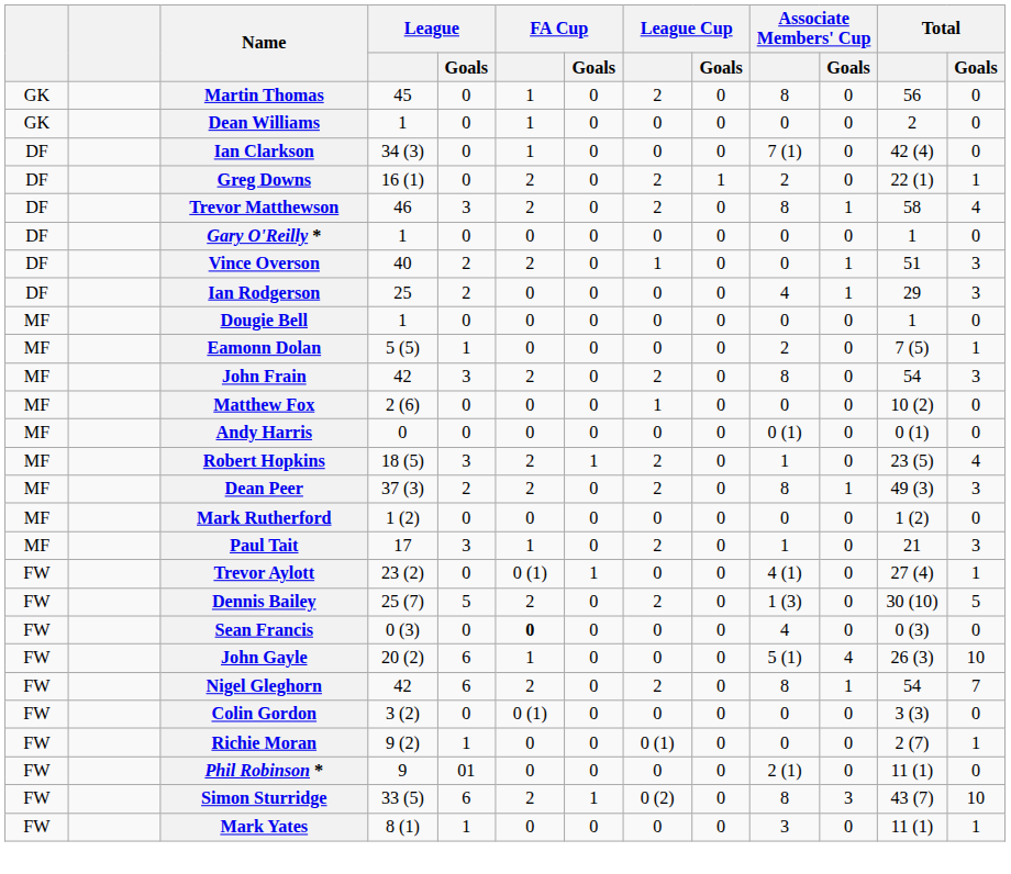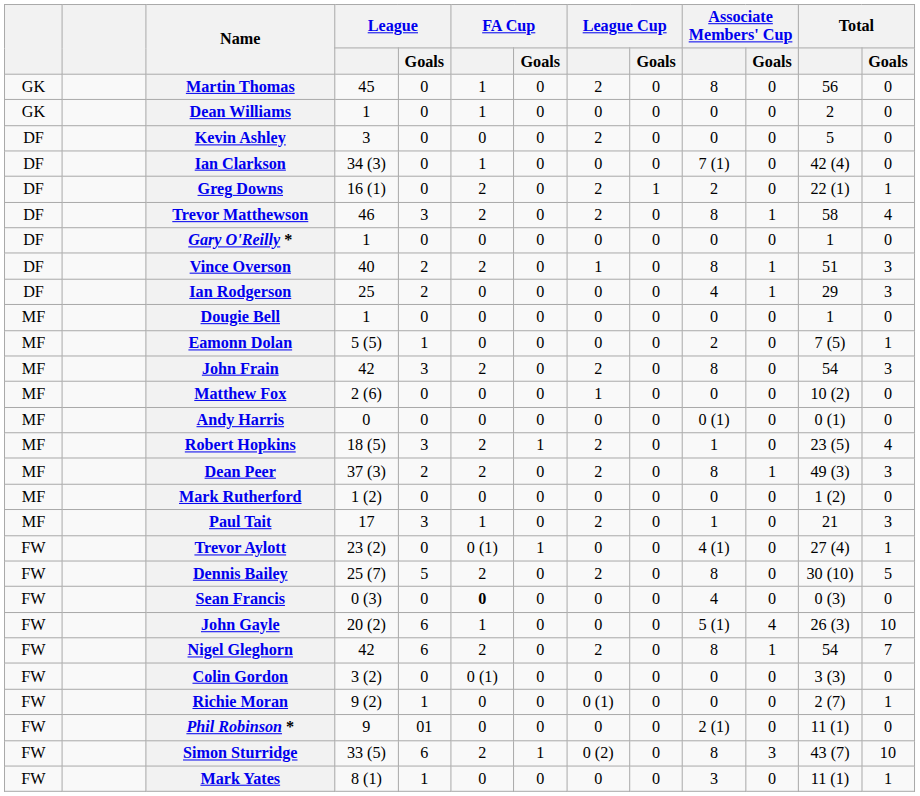 <table class="wikitable plainrowheaders" style="text-align:center;">
 <tr>
 <th rowspan="2" scope="col" width="50"></th>
 <th rowspan="2" scope="col" width="75"></th>
 <th rowspan="2" scope="col" width="180" scope=col>Name</th>
 <th colspan="2"><a href='#'>League</a></th>
 <th colspan="2"><a href='#'>FA Cup</a></th>
 <th colspan="2"><a href='#'>League Cup</a></th>
 <th colspan="2"><a href='#'>Associate Members' Cup</a></th>
 <th colspan="2">Total</th>
 </tr>
 <tr>
 <th scope="col" width="55"></th>
 <th scope="col" width="45">Goals</th>
 <th scope="col" width="55"></th>
 <th scope="col" width="45">Goals</th>
 <th scope="col" width="55"></th>
 <th scope="col" width="45">Goals</th>
 <th scope="col" width="55"></th>
 <th scope="col" width="45">Goals</th>
 <th scope="col" width="55"></th>
 <th scope="col" width="45">Goals</th>
 </tr>
 <tr>
 <td>GK</td>
 <td></td>
 <th scope="row"><a href='#'>Martin Thomas</a></th>
 <td>45</td>
 <td>0</td>
 <td>1</td>
 <td>0</td>
 <td>2</td>
 <td>0</td>
 <td>8</td>
 <td>0</td>
 <td>56</td>
 <td>0</td>
 </tr>
 <tr>
 <td>GK</td>
 <td></td>
 <th scope="row"><a href='#'>Dean Williams</a></th>
 <td>1</td>
 <td>0</td>
 <td>1</td>
 <td>0</td>
 <td>0</td>
 <td>0</td>
 <td>0</td>
 <td>0</td>
 <td>2</td>
+<td>0</td>
+</tr>
+<tr>
+<td>DF</td>
+<td></td>
+<th scope="row"><a href='#'>Kevin Ashley</a> </th>
+<td>3</td>
+<td>0</td>
+<td>0</td>
+<td>0</td>
+<td>2</td>
+<td>0</td>
+<td>0</td>
+<td>0</td>
+<td>5</td>
 <td>0</td>
 </tr>
 <tr>
 <td>DF</td>
 <td></td>
 <th scope="row"><a href='#'>Ian Clarkson</a></th>
 <td>34 (3)</td>
 <td>0</td>
 <td>1</td>
 <td>0</td>
 <td>0</td>
 <td>0</td>
 <td>7 (1)</td>
 <td>0</td>
 <td>42 (4)</td>
 <td>0</td>
 </tr>
 <tr>
 <td>DF</td>
 <td></td>
 <th scope="row"><a href='#'>Greg Downs</a></th>
 <td>16 (1)</td>
 <td>0</td>
 <td>2</td>
 <td>0</td>
 <td>2</td>
 <td>1</td>
 <td>2</td>
 <td>0</td>
 <td>22 (1)</td>
 <td>1</td>
 </tr>
 <tr>
 <td>DF</td>
 <td></td>
 <th scope="row"><a href='#'>Trevor Matthewson</a></th>
 <td>46</td>
 <td>3</td>
 <td>2</td>
 <td>0</td>
 <td>2</td>
 <td>0</td>
 <td>8</td>
 <td>1</td>
 <td>58</td>
 <td>4</td>
 </tr>
 <tr>
 <td>DF</td>
 <td></td>
 <th scope="row"><em><a href='#'>Gary O'Reilly</a></em> *</th>
 <td>1</td>
 <td>0</td>
 <td>0</td>
 <td>0</td>
 <td>0</td>
 <td>0</td>
 <td>0</td>
 <td>0</td>
 <td>1</td>
 <td>0</td>
 </tr>
 <tr>
 <td>DF</td>
 <td></td>
 <th scope="row"><a href='#'>Vince Overson</a></th>
 <td>40</td>
 <td>2</td>
 <td>2</td>
 <td>0</td>
 <td>1</td>
 <td>0</td>
-<td>0</td>
+<td>8</td>
 <td>1</td>
 <td>51</td>
 <td>3</td>
 </tr>
 <tr>
 <td>DF</td>
 <td></td>
 <th scope="row"><a href='#'>Ian Rodgerson</a></th>
 <td>25</td>
 <td>2</td>
 <td>0</td>
 <td>0</td>
 <td>0</td>
 <td>0</td>
 <td>4</td>
 <td>1</td>
 <td>29</td>
 <td>3</td>
 </tr>
 <tr>
 <td>MF</td>
 <td></td>
 <th scope="row"><a href='#'>Dougie Bell</a></th>
 <td>1</td>
 <td>0</td>
 <td>0</td>
 <td>0</td>
 <td>0</td>
 <td>0</td>
 <td>0</td>
 <td>0</td>
 <td>1</td>
 <td>0</td>
 </tr>
 <tr>
 <td>MF</td>
 <td></td>
 <th scope="row"><a href='#'>Eamonn Dolan</a></th>
 <td>5 (5)</td>
 <td>1</td>
 <td>0</td>
 <td>0</td>
 <td>0</td>
 <td>0</td>
 <td>2</td>
 <td>0</td>
 <td>7 (5)</td>
 <td>1</td>
 </tr>
 <tr>
 <td>MF</td>
 <td></td>
 <th scope="row"><a href='#'>John Frain</a></th>
 <td>42</td>
 <td>3</td>
 <td>2</td>
 <td>0</td>
 <td>2</td>
 <td>0</td>
 <td>8</td>
 <td>0</td>
 <td>54</td>
 <td>3</td>
 </tr>
 <tr>
 <td>MF</td>
 <td></td>
 <th scope="row"><a href='#'>Matthew Fox</a></th>
 <td>2 (6)</td>
 <td>0</td>
 <td>0</td>
 <td>0</td>
 <td>1</td>
 <td>0</td>
 <td>0</td>
 <td>0</td>
 <td>10 (2)</td>
 <td>0</td>
 </tr>
 <tr>
 <td>MF</td>
 <td></td>
 <th scope="row"><a href='#'>Andy Harris</a></th>
 <td>0</td>
 <td>0</td>
 <td>0</td>
 <td>0</td>
 <td>0</td>
 <td>0</td>
 <td>0 (1)</td>
 <td>0</td>
 <td>0 (1)</td>
 <td>0</td>
 </tr>
 <tr>
 <td>MF</td>
 <td></td>
 <th scope="row"><a href='#'>Robert Hopkins</a></th>
 <td>18 (5)</td>
 <td>3</td>
 <td>2</td>
 <td>1</td>
 <td>2</td>
 <td>0</td>
 <td>1</td>
 <td>0</td>
 <td>23 (5)</td>
 <td>4</td>
 </tr>
 <tr>
 <td>MF</td>
 <td></td>
 <th scope="row"><a href='#'>Dean Peer</a></th>
 <td>37 (3)</td>
 <td>2</td>
 <td>2</td>
 <td>0</td>
 <td>2</td>
 <td>0</td>
 <td>8</td>
 <td>1</td>
 <td>49 (3)</td>
 <td>3</td>
 </tr>
 <tr>
 <td>MF</td>
 <td></td>
 <th scope="row"><a href='#'>Mark Rutherford</a></th>
 <td>1 (2)</td>
 <td>0</td>
 <td>0</td>
 <td>0</td>
 <td>0</td>
 <td>0</td>
 <td>0</td>
 <td>0</td>
 <td>1 (2)</td>
 <td>0</td>
 </tr>
 <tr>
 <td>MF</td>
 <td></td>
 <th scope="row"><a href='#'>Paul Tait</a></th>
 <td>17</td>
 <td>3</td>
 <td>1</td>
 <td>0</td>
 <td>2</td>
 <td>0</td>
 <td>1</td>
 <td>0</td>
 <td>21</td>
 <td>3</td>
 </tr>
 <tr>
 <td>FW</td>
 <td></td>
 <th scope="row"><a href='#'>Trevor Aylott</a></th>
 <td>23 (2)</td>
 <td>0</td>
 <td>0 (1)</td>
 <td>1</td>
 <td>0</td>
 <td>0</td>
 <td>4 (1)</td>
 <td>0</td>
 <td>27 (4)</td>
 <td>1</td>
 </tr>
 <tr>
 <td>FW</td>
 <td></td>
 <th scope="row"><a href='#'>Dennis Bailey</a></th>
 <td>25 (7)</td>
 <td>5</td>
 <td>2</td>
 <td>0</td>
 <td>2</td>
 <td>0</td>
-<td>1 (3)</td>
+<td>8</td>
 <td>0</td>
 <td>30 (10)</td>
 <td>5</td>
 </tr>
 <tr>
 <td>FW</td>
 <td></td>
 <th scope="row"><a href='#'>Sean Francis</a></th>
 <td>0 (3)</td>
 <td>0</td>
 <td><strong>0</strong></td>
 <td>0</td>
 <td>0</td>
 <td>0</td>
 <td>4</td>
 <td>0</td>
 <td>0 (3)</td>
 <td>0</td>
 </tr>
 <tr>
 <td>FW</td>
 <td></td>
 <th scope="row"><a href='#'>John Gayle</a></th>
 <td>20 (2)</td>
 <td>6</td>
 <td>1</td>
 <td>0</td>
 <td>0</td>
 <td>0</td>
 <td>5 (1)</td>
 <td>4</td>
 <td>26 (3)</td>
 <td>10</td>
 </tr>
 <tr>
 <td>FW</td>
 <td></td>
 <th scope="row"><a href='#'>Nigel Gleghorn</a></th>
 <td>42</td>
 <td>6</td>
 <td>2</td>
 <td>0</td>
 <td>2</td>
 <td>0</td>
 <td>8</td>
 <td>1</td>
 <td>54</td>
 <td>7</td>
 </tr>
 <tr>
 <td>FW</td>
 <td></td>
 <th scope="row"><a href='#'>Colin Gordon</a></th>
 <td>3 (2)</td>
 <td>0</td>
 <td>0 (1)</td>
 <td>0</td>
 <td>0</td>
 <td>0</td>
 <td (footballer)>0</td>
 <td>0</td>
 <td>3 (3)</td>
 <td>0</td>
 </tr>
 <tr>
 <td>FW</td>
 <td></td>
 <th scope="row"><a href='#'>Richie Moran</a></th>
 <td>9 (2)</td>
 <td>1</td>
 <td>0</td>
 <td>0</td>
 <td>0 (1)</td>
 <td>0</td>
 <td>0</td>
 <td>0</td>
 <td>2 (7)</td>
 <td>1</td>
 </tr>
 <tr>
 <td>FW</td>
 <td></td>
 <th scope="row"><em><a href='#'>Phil Robinson</a></em> *</th>
 <td>9</td>
 <td>01</td>
 <td>0</td>
 <td>0</td>
 <td>0</td>
 <td>0</td>
 <td>2 (1)</td>
 <td>0</td>
 <td>11 (1)</td>
 <td>0</td>
 </tr>
 <tr>
 <td>FW</td>
 <td></td>
 <th scope="row"><a href='#'>Simon Sturridge</a></th>
 <td>33 (5)</td>
 <td>6</td>
 <td>2</td>
 <td>1</td>
 <td>0 (2)</td>
 <td>0</td>
 <td>8</td>
 <td>3</td>
 <td>43 (7)</td>
 <td>10</td>
 </tr>
 <tr>
 <td>FW</td>
 <td></td>
 <th scope="row"><a href='#'>Mark Yates</a></th>
 <td>8 (1)</td>
 <td>1</td>
 <td>0</td>
 <td>0</td>
 <td>0</td>
 <td>0</td>
 <td>3</td>
 <td>0</td>
 <td>11 (1)</td>
 <td>1</td>
 </tr>
 </table>
